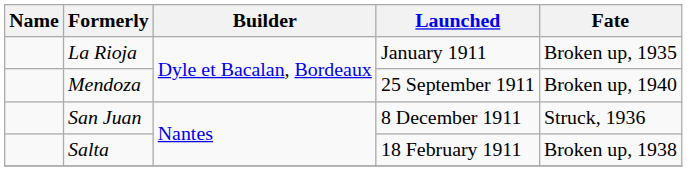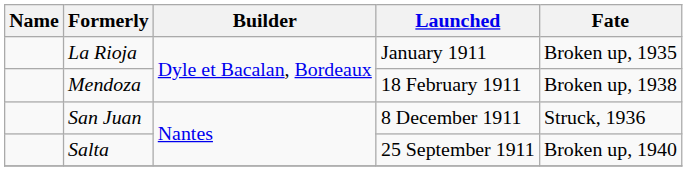 <table class="wikitable" style="font-size:97%;">
 <tr>
 <th>Name</th>
 <th>Formerly</th>
 <th>Builder</th>
 <th><a href='#'>Launched</a></th>
 <th>Fate</th>
 </tr>
 <tr>
 <td></td>
 <td><em>La Rioja</em></td>
 <td rowspan=2><a href='#'>Dyle et Bacalan</a>, <a href='#'>Bordeaux</a></td>
 <td>January 1911</td>
 <td>Broken up, 1935</td>
 </tr>
 <tr>
 <td></td>
 <td><em>Mendoza</em></td>
-<td>25 September 1911</td>
-<td>Broken up, 1940</td>
+<td>18 February 1911</td>
+<td>Broken up, 1938</td>
 </tr>
 <tr>
 <td></td>
 <td><em>San Juan</em></td>
 <td rowspan=2><a href='#'>Nantes</a></td>
 <td>8 December 1911</td>
 <td>Struck, 1936</td>
 </tr>
 <tr>
 <td></td>
 <td><em>Salta</em></td>
-<td>18 February 1911</td>
-<td>Broken up, 1938</td>
+<td>25 September 1911</td>
+<td>Broken up, 1940</td>
 </tr>
 <tr>
 </tr>
 </table>
